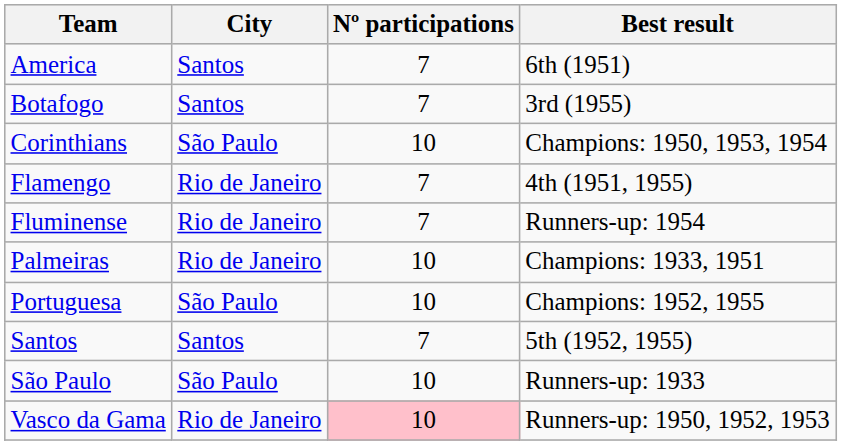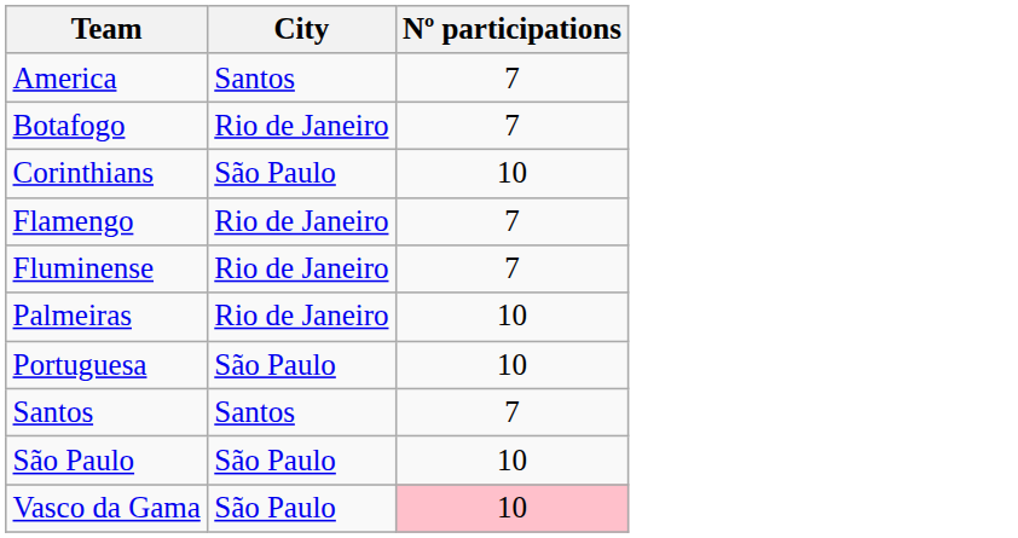 <table class="wikitable sortable">
 <tr>
 <th>Team</th>
 <th>City</th>
 <th>Nº participations</th>
-<th>Best result</th>
 </tr>
 <tr>
 <td><a href='#'>America</a></td>
 <td> <a href='#'>Santos</a></td>
 <td align=center>7</td>
-<td>6th (1951)</td>
 </tr>
 <tr>
 <td><a href='#'>Botafogo</a></td>
-<td> <a href='#'>Santos</a></td>
+<td> <a href='#'>Rio de Janeiro</a></td>
 <td align=center>7</td>
-<td>3rd (1955)</td>
 </tr>
 <tr>
 <td><a href='#'>Corinthians</a></td>
 <td> <a href='#'>São Paulo</a></td>
 <td align=center>10</td>
-<td>Champions: 1950, 1953, 1954</td>
 </tr>
 <tr>
 <td><a href='#'>Flamengo</a></td>
 <td> <a href='#'>Rio de Janeiro</a></td>
 <td align=center>7</td>
-<td>4th (1951, 1955)</td>
 </tr>
 <tr>
 <td><a href='#'>Fluminense</a></td>
 <td> <a href='#'>Rio de Janeiro</a></td>
 <td align=center>7</td>
-<td>Runners-up: 1954</td>
 </tr>
 <tr>
 <td><a href='#'>Palmeiras</a></td>
 <td> <a href='#'>Rio de Janeiro</a></td>
 <td align=center>10</td>
-<td>Champions: 1933, 1951</td>
 </tr>
 <tr>
 <td><a href='#'>Portuguesa</a></td>
 <td> <a href='#'>São Paulo</a></td>
 <td align=center>10</td>
-<td>Champions: 1952, 1955</td>
 </tr>
 <tr>
 <td><a href='#'>Santos</a></td>
 <td> <a href='#'>Santos</a></td>
 <td align=center>7</td>
-<td>5th (1952, 1955)</td>
 </tr>
 <tr>
 <td><a href='#'>São Paulo</a></td>
 <td> <a href='#'>São Paulo</a></td>
 <td align=center>10</td>
-<td>Runners-up: 1933</td>
 </tr>
 <tr>
 <td><a href='#'>Vasco da Gama</a></td>
-<td> <a href='#'>Rio de Janeiro</a></td>
+<td> <a href='#'>São Paulo</a></td>
 <td align=center style="background: pink;">10</td>
-<td>Runners-up: 1950, 1952, 1953</td>
 </tr>
 </table>
